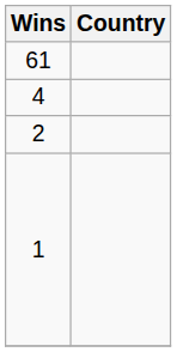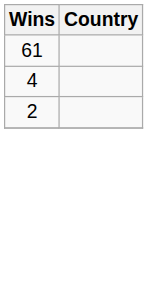 <table class="wikitable">
 <tr>
 <th>Wins</th>
 <th>Country</th>
 </tr>
 <tr>
 <td align=center>61</td>
 <td></td>
 </tr>
 <tr>
 <td align=center>4</td>
 <td></td>
 </tr>
 <tr>
 <td align=center>2</td>
 <td><br></td>
 </tr>
 <tr>
-<td align=center>1</td>
-<td><br><br><br><br><br><br><br></td>
-</tr>
-<tr>
 </tr>
 </table>
